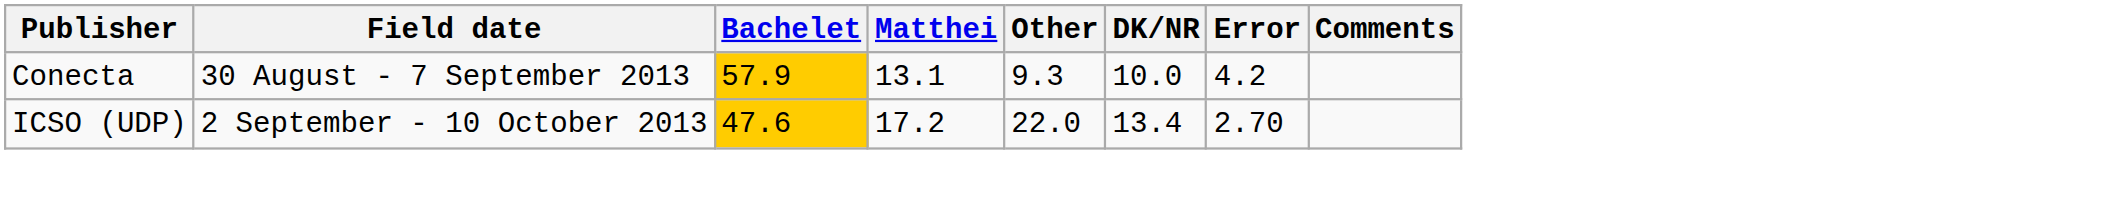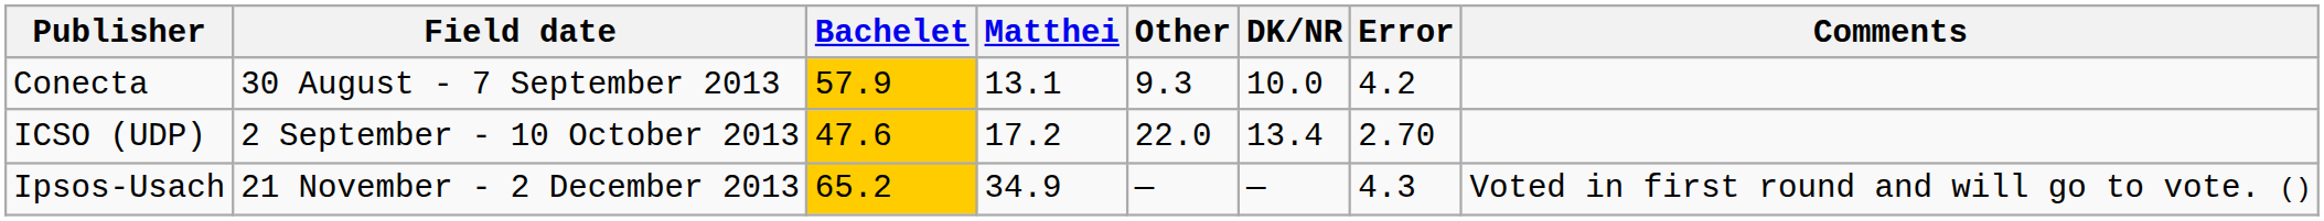 <table class="wikitable">
 <tr>
 <th>Publisher</th>
 <th>Field date</th>
 <th><a href='#'>Bachelet</a></th>
 <th><a href='#'>Matthei</a></th>
 <th>Other</th>
 <th>DK/NR</th>
 <th>Error</th>
 <th>Comments</th>
 </tr>
 <tr>
 <td>Conecta</td>
 <td>30 August - 7 September 2013</td>
 <td style="background:#fc0;">57.9</td>
 <td>13.1</td>
 <td>9.3</td>
 <td>10.0</td>
 <td>4.2</td>
 <td><small></small></td>
 </tr>
 <tr>
 <td>ICSO (UDP)</td>
 <td>2 September - 10 October 2013</td>
 <td style="background:#fc0;">47.6</td>
 <td>17.2</td>
 <td>22.0</td>
 <td>13.4</td>
 <td>2.70</td>
 <td><small></small></td>
 </tr>
+<tr>
+<td>Ipsos-Usach</td>
+<td>21 November - 2 December 2013</td>
+<td style="background:#fc0;">65.2</td>
+<td>34.9</td>
+<td>—</td>
+<td>—</td>
+<td>4.3</td>
+<td>Voted in first round and will go to vote. <small>()</small></td>
+</tr>
 </table>
